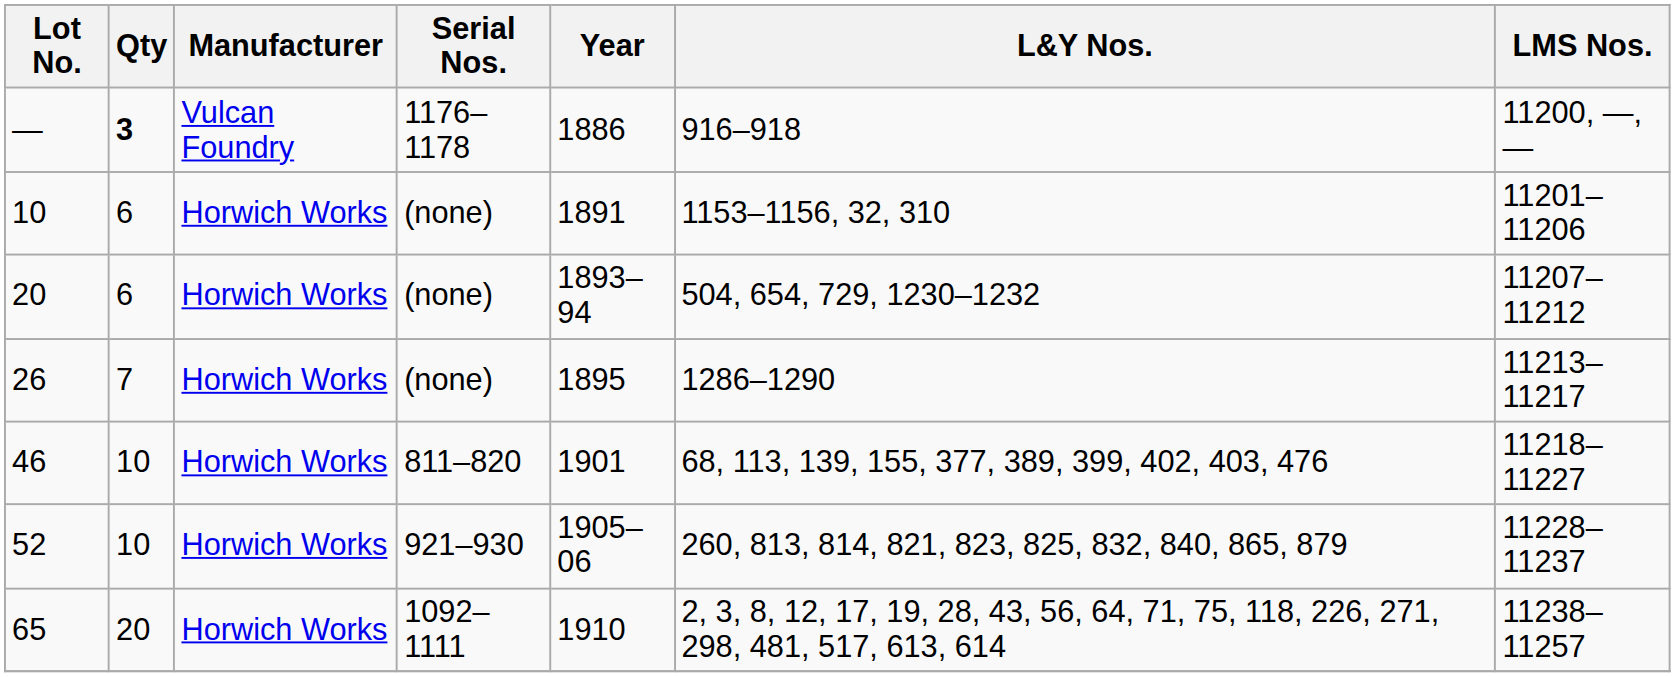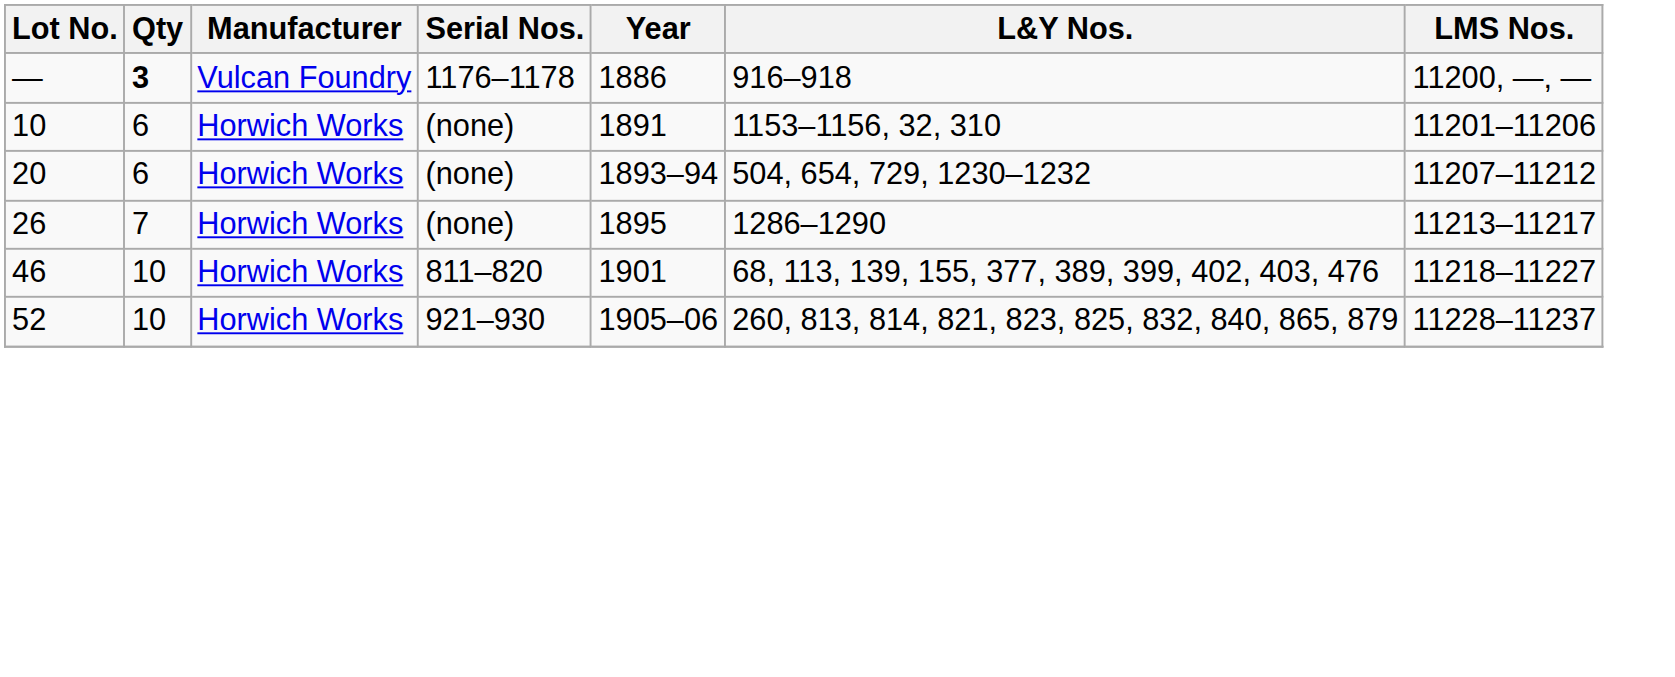 <table class="wikitable">
 <tr>
 <th>Lot No.</th>
 <th>Qty</th>
 <th>Manufacturer</th>
 <th>Serial Nos.</th>
 <th>Year</th>
 <th>L&Y Nos.</th>
 <th>LMS Nos.</th>
 </tr>
 <tr>
 <td>—</td>
 <td><strong>3</strong></td>
 <td><a href='#'>Vulcan Foundry</a></td>
 <td>1176–1178</td>
 <td>1886</td>
 <td>916–918</td>
 <td>11200, —, —</td>
 </tr>
 <tr>
 <td>10</td>
 <td>6</td>
 <td><a href='#'>Horwich Works</a></td>
 <td>(none)</td>
 <td>1891</td>
 <td>1153–1156, 32, 310</td>
 <td>11201–11206</td>
 </tr>
 <tr>
 <td>20</td>
 <td>6</td>
 <td><a href='#'>Horwich Works</a></td>
 <td>(none)</td>
 <td>1893–94</td>
 <td>504, 654, 729, 1230–1232</td>
 <td>11207–11212</td>
 </tr>
 <tr>
 <td>26</td>
 <td>7</td>
 <td><a href='#'>Horwich Works</a></td>
 <td>(none)</td>
 <td>1895</td>
 <td>1286–1290</td>
 <td>11213–11217</td>
 </tr>
 <tr>
 <td>46</td>
 <td>10</td>
 <td><a href='#'>Horwich Works</a></td>
 <td>811–820</td>
 <td>1901</td>
 <td>68, 113, 139, 155, 377, 389, 399, 402, 403, 476</td>
 <td>11218–11227</td>
 </tr>
 <tr>
 <td>52</td>
 <td>10</td>
 <td><a href='#'>Horwich Works</a></td>
 <td>921–930</td>
 <td>1905–06</td>
 <td>260, 813, 814, 821, 823, 825, 832, 840, 865, 879</td>
 <td>11228–11237</td>
 </tr>
 <tr>
-<td>65</td>
-<td>20</td>
-<td><a href='#'>Horwich Works</a></td>
-<td>1092–1111</td>
-<td>1910</td>
-<td>2, 3, 8, 12, 17, 19, 28, 43, 56, 64, 71, 75, 118, 226, 271, 298, 481, 517, 613, 614</td>
-<td>11238–11257</td>
-</tr>
-<tr>
 </tr>
 </table>
